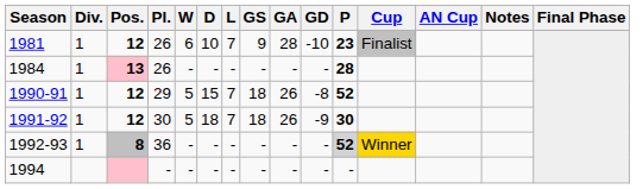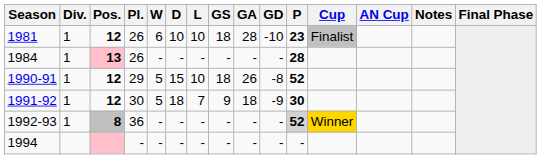 <table class="wikitable">
 <tr style="background:#efefef;">
 <th>Season</th>
 <th>Div.</th>
 <th>Pos.</th>
 <th>Pl.</th>
 <th>W</th>
 <th>D</th>
 <th>L</th>
 <th>GS</th>
 <th>GA</th>
 <th>GD</th>
 <th>P</th>
 <th><a href='#'>Cup</a></th>
 <th><a href='#'>AN Cup</a></th>
 <th>Notes</th>
 <th>Final Phase</th>
 </tr>
 <tr>
 <td><a href='#'>1981</a></td>
 <td>1</td>
 <td align=right><strong>12</strong></td>
 <td align=right>26</td>
 <td align=right>6</td>
 <td align=right>10</td>
-<td align=right>7</td>
-<td align=right>9</td>
+<td align=right>10</td>
+<td align=right>18</td>
 <td align=right>28</td>
 <td align=right>-10</td>
 <td align=right><strong>23</strong></td>
 <td bgcolor=silver>Finalist</td>
 <td></td>
 <td></td>
 <td rowspan="6" bgcolor=#EFEFEF></td>
 </tr>
 <tr>
 <td>1984</td>
 <td>1</td>
 <td align=right bgcolor=FFC0CB><strong>13</strong></td>
 <td align=right>26</td>
 <td align=right>-</td>
 <td align=right>-</td>
 <td align=right>-</td>
 <td align=right>-</td>
 <td align=right>-</td>
 <td align=right>-</td>
 <td align=right><strong>28</strong></td>
 <td></td>
 <td></td>
 <td></td>
 </tr>
 <tr>
 <td><a href='#'>1990-91</a></td>
 <td>1</td>
 <td align=right><strong>12</strong></td>
 <td align=right>29</td>
 <td align=right>5</td>
 <td align=right>15</td>
-<td align=right>7</td>
+<td align=right>10</td>
 <td align=right>18</td>
 <td align=right>26</td>
 <td align=right>-8</td>
 <td align=right><strong>52</strong></td>
 <td></td>
 <td></td>
 <td></td>
 </tr>
 <tr>
 <td><a href='#'>1991-92</a></td>
 <td>1</td>
 <td align=right><strong>12</strong></td>
 <td align=right>30</td>
 <td align=right>5</td>
 <td align=right>18</td>
 <td align=right>7</td>
+<td align=right>9</td>
 <td align=right>18</td>
-<td align=right>26</td>
 <td align=right>-9</td>
 <td align=right><strong>30</strong></td>
 <td></td>
 <td></td>
 <td></td>
 </tr>
 <tr>
 <td>1992-93</td>
 <td>1</td>
 <td align=right bgcolor=silver><strong>8</strong></td>
 <td align=right>36</td>
 <td align=right>-</td>
 <td align=right>-</td>
 <td align=right>-</td>
 <td align=right>-</td>
 <td align=right>-</td>
 <td align=right>-</td>
 <td align=right style="background: lightgrey;"><strong>52</strong></td>
 <td bgcolor=gold>Winner</td>
 <td></td>
 <td></td>
 </tr>
 <tr>
 <td>1994</td>
 <td></td>
 <td align=right bgcolor=FFC0CB></td>
 <td align=right>-</td>
 <td align=right>-</td>
 <td align=right>-</td>
 <td align=right>-</td>
 <td align=right>-</td>
 <td align=right>-</td>
 <td align=right>-</td>
 <td align=right>-</td>
 <td></td>
 <td></td>
 <td></td>
 </tr>
 </table>
